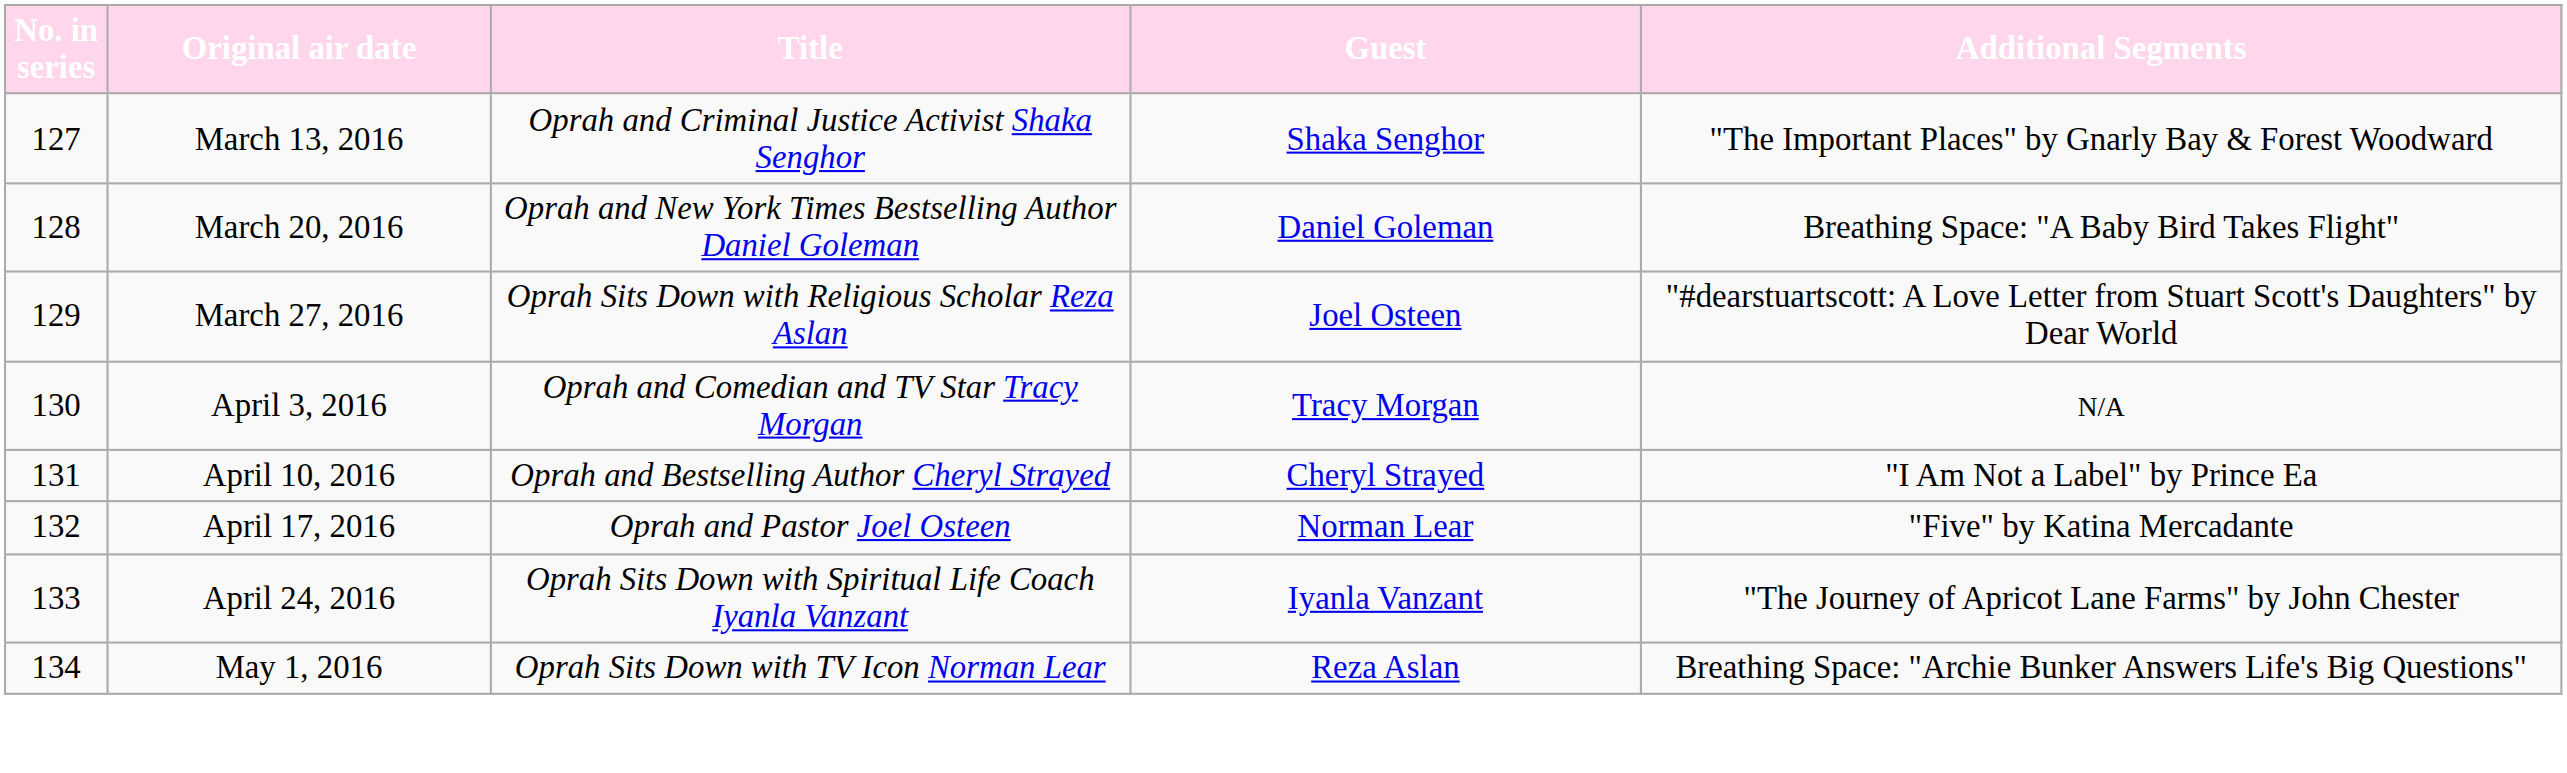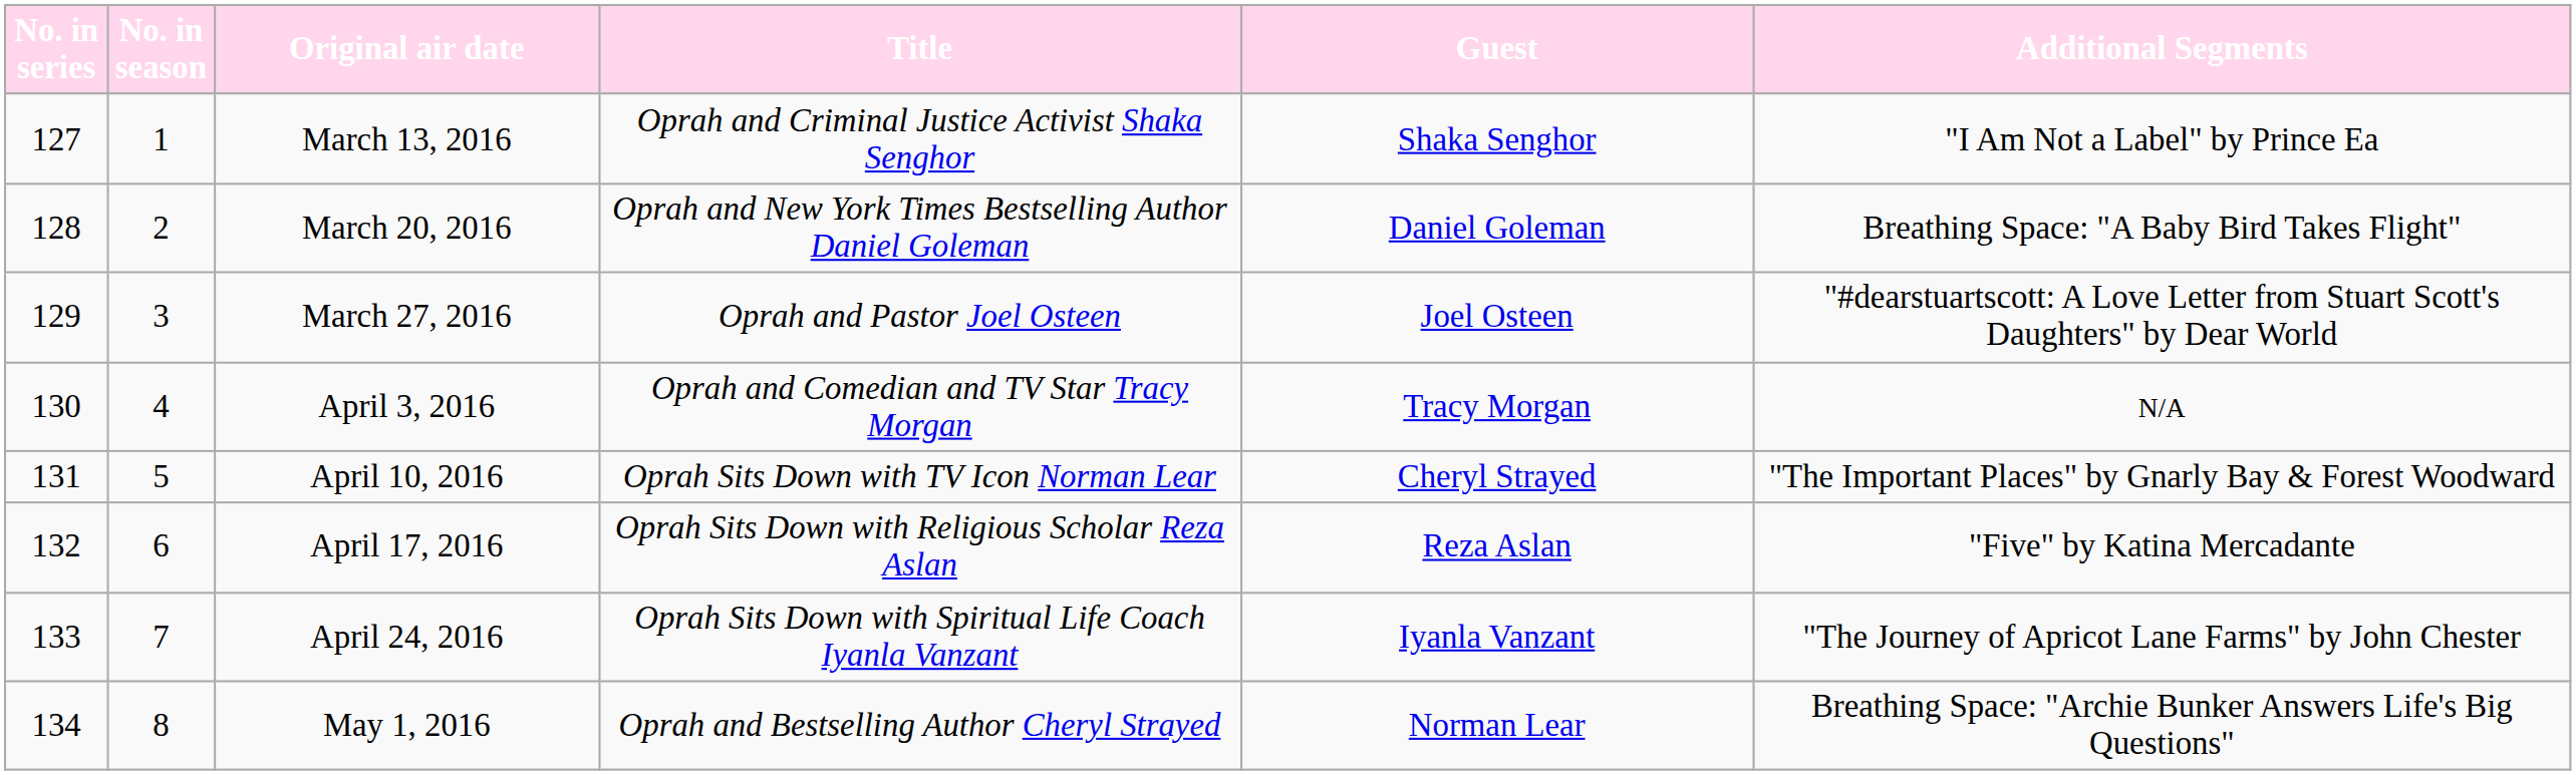 <table class="wikitable plainrowheaders" style="text-align:center;">
 <tr>
 <th scope="col" style="background-color: #ffd6eb; color: #FFFFFF;" width=4%>No. in<br>series</th>
+<th scope="col" style="background-color: #ffd6eb; color: #FFFFFF;" width=4%>No. in<br>season</th>
 <th scope="col" style="background-color: #ffd6eb; color: #FFFFFF;" width=15%>Original air date</th>
 <th scope="col" style="background-color: #ffd6eb; color: #FFFFFF;" width=25%>Title</th>
 <th scope="col" style="background-color: #ffd6eb; color: #FFFFFF;" width=20%>Guest</th>
 <th scope="col" style="background-color: #ffd6eb; color: #FFFFFF;">Additional Segments</th>
 </tr>
 <tr>
 <td>127</td>
+<td>1</td>
 <td>March 13, 2016</td>
 <td><em>Oprah and Criminal Justice Activist <a href='#'>Shaka Senghor</a></em></td>
 <td><a href='#'>Shaka Senghor</a></td>
-<td>"The Important Places" by Gnarly Bay & Forest Woodward</td>
+<td>"I Am Not a Label" by Prince Ea</td>
 </tr>
 <tr>
 <td>128</td>
+<td>2</td>
 <td>March 20, 2016</td>
 <td><em>Oprah and New York Times Bestselling Author <a href='#'>Daniel Goleman</a></em></td>
 <td><a href='#'>Daniel Goleman</a></td>
 <td>Breathing Space: "A Baby Bird Takes Flight"</td>
 </tr>
 <tr>
 <td>129</td>
+<td>3</td>
 <td>March 27, 2016</td>
-<td><em>Oprah Sits Down with Religious Scholar <a href='#'>Reza Aslan</a></em></td>
+<td><em>Oprah and Pastor <a href='#'>Joel Osteen</a></em></td>
 <td><a href='#'>Joel Osteen</a></td>
 <td>"#dearstuartscott: A Love Letter from Stuart Scott's Daughters" by Dear World</td>
 </tr>
 <tr>
 <td>130</td>
+<td>4</td>
 <td>April 3, 2016</td>
 <td><em>Oprah and Comedian and TV Star <a href='#'>Tracy Morgan</a></em></td>
 <td><a href='#'>Tracy Morgan</a></td>
 <td><span><small>N/A</small></span></td>
 </tr>
 <tr>
 <td>131</td>
+<td>5</td>
 <td>April 10, 2016</td>
-<td><em>Oprah and Bestselling Author <a href='#'>Cheryl Strayed</a></em></td>
+<td><em>Oprah Sits Down with TV Icon <a href='#'>Norman Lear</a></em></td>
 <td><a href='#'>Cheryl Strayed</a></td>
-<td>"I Am Not a Label" by Prince Ea</td>
+<td>"The Important Places" by Gnarly Bay & Forest Woodward</td>
 </tr>
 <tr>
 <td>132</td>
+<td>6</td>
 <td>April 17, 2016</td>
-<td><em>Oprah and Pastor <a href='#'>Joel Osteen</a></em></td>
-<td><a href='#'>Norman Lear</a></td>
+<td><em>Oprah Sits Down with Religious Scholar <a href='#'>Reza Aslan</a></em></td>
+<td><a href='#'>Reza Aslan</a></td>
 <td>"Five" by Katina Mercadante</td>
 </tr>
 <tr>
 <td>133</td>
+<td>7</td>
 <td>April 24, 2016</td>
 <td><em>Oprah Sits Down with Spiritual Life Coach <a href='#'>Iyanla Vanzant</a></em></td>
 <td><a href='#'>Iyanla Vanzant</a></td>
 <td>"The Journey of Apricot Lane Farms" by John Chester</td>
 </tr>
 <tr>
 <td>134</td>
+<td>8</td>
 <td>May 1, 2016</td>
-<td><em>Oprah Sits Down with TV Icon <a href='#'>Norman Lear</a></em></td>
-<td><a href='#'>Reza Aslan</a></td>
+<td><em>Oprah and Bestselling Author <a href='#'>Cheryl Strayed</a></em></td>
+<td><a href='#'>Norman Lear</a></td>
 <td>Breathing Space: "Archie Bunker Answers Life's Big Questions"</td>
 </tr>
 </table>
